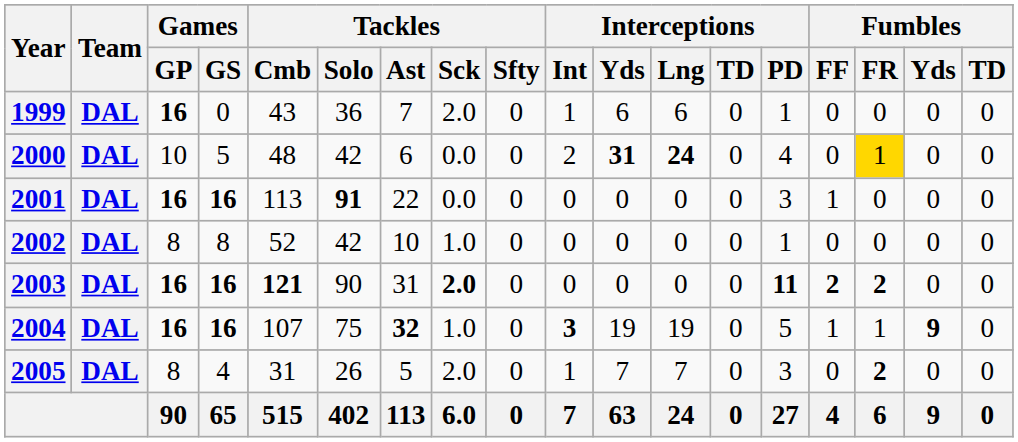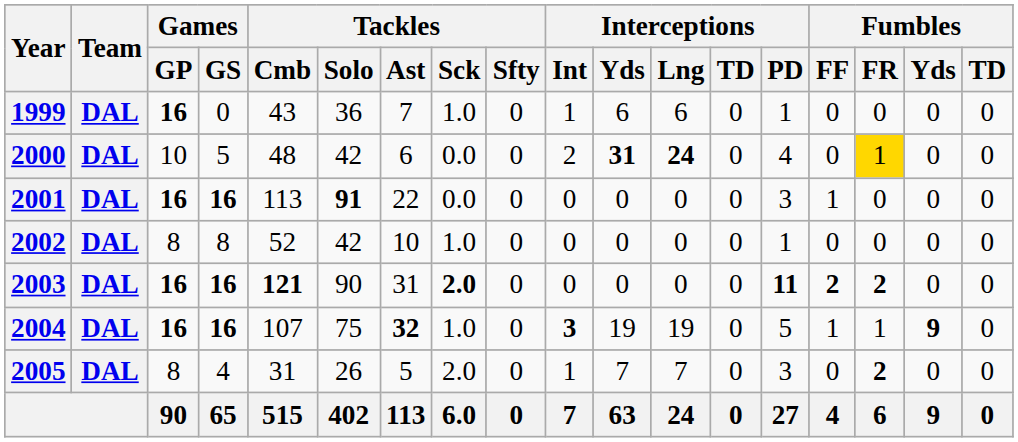 <table class= "wikitable" style="text-align: center;">
 <tr>
 <th rowspan="2">Year</th>
 <th rowspan="2">Team</th>
 <th colspan="2">Games</th>
 <th colspan="5">Tackles</th>
 <th colspan="5">Interceptions</th>
 <th colspan="5">Fumbles</th>
 </tr>
 <tr>
 <th>GP</th>
 <th>GS</th>
 <th>Cmb</th>
 <th>Solo</th>
 <th>Ast</th>
 <th>Sck</th>
 <th>Sfty</th>
 <th>Int</th>
 <th>Yds</th>
 <th>Lng</th>
 <th>TD</th>
 <th>PD</th>
 <th>FF</th>
 <th>FR</th>
 <th>Yds</th>
 <th>TD</th>
 </tr>
 <tr>
 <th><a href='#'>1999</a></th>
 <th><a href='#'>DAL</a></th>
 <td><strong>16</strong></td>
 <td>0</td>
 <td>43</td>
 <td>36</td>
 <td>7</td>
-<td>2.0</td>
+<td>1.0</td>
 <td>0</td>
 <td>1</td>
 <td>6</td>
 <td>6</td>
 <td>0</td>
 <td>1</td>
 <td>0</td>
 <td>0</td>
 <td>0</td>
 <td>0</td>
 </tr>
 <tr>
 <th><a href='#'>2000</a></th>
 <th><a href='#'>DAL</a></th>
 <td>10</td>
 <td>5</td>
 <td>48</td>
 <td>42</td>
 <td>6</td>
 <td>0.0</td>
 <td>0</td>
 <td>2</td>
 <td><strong>31</strong></td>
 <td><strong>24</strong></td>
 <td>0</td>
 <td>4</td>
 <td>0</td>
 <td style="background: gold;">1</td>
 <td>0</td>
 <td>0</td>
 </tr>
 <tr>
 <th><a href='#'>2001</a></th>
 <th><a href='#'>DAL</a></th>
 <td><strong>16</strong></td>
 <td><strong>16</strong></td>
 <td>113</td>
 <td><strong>91</strong></td>
 <td>22</td>
 <td>0.0</td>
 <td>0</td>
 <td>0</td>
 <td>0</td>
 <td>0</td>
 <td>0</td>
 <td>3</td>
 <td>1</td>
 <td>0</td>
 <td>0</td>
 <td>0</td>
 </tr>
 <tr>
 <th><a href='#'>2002</a></th>
 <th><a href='#'>DAL</a></th>
 <td>8</td>
 <td>8</td>
 <td>52</td>
 <td>42</td>
 <td>10</td>
 <td>1.0</td>
 <td>0</td>
 <td>0</td>
 <td>0</td>
 <td>0</td>
 <td>0</td>
 <td>1</td>
 <td>0</td>
 <td>0</td>
 <td>0</td>
 <td>0</td>
 </tr>
 <tr>
 <th><a href='#'>2003</a></th>
 <th><a href='#'>DAL</a></th>
 <td><strong>16</strong></td>
 <td><strong>16</strong></td>
 <td><strong>121</strong></td>
 <td>90</td>
 <td>31</td>
 <td><strong>2.0</strong></td>
 <td>0</td>
 <td>0</td>
 <td>0</td>
 <td>0</td>
 <td>0</td>
 <td><strong>11</strong></td>
 <td><strong>2</strong></td>
 <td><strong>2</strong></td>
 <td>0</td>
 <td>0</td>
 </tr>
 <tr>
 <th><a href='#'>2004</a></th>
 <th><a href='#'>DAL</a></th>
 <td><strong>16</strong></td>
 <td><strong>16</strong></td>
 <td>107</td>
 <td>75</td>
 <td><strong>32</strong></td>
 <td>1.0</td>
 <td>0</td>
 <td><strong>3</strong></td>
 <td>19</td>
 <td>19</td>
 <td>0</td>
 <td>5</td>
 <td>1</td>
 <td>1</td>
 <td><strong>9</strong></td>
 <td>0</td>
 </tr>
 <tr>
 <th><a href='#'>2005</a></th>
 <th><a href='#'>DAL</a></th>
 <td>8</td>
 <td>4</td>
 <td>31</td>
 <td>26</td>
 <td>5</td>
 <td>2.0</td>
 <td>0</td>
 <td>1</td>
 <td>7</td>
 <td>7</td>
 <td>0</td>
 <td>3</td>
 <td>0</td>
 <td><strong>2</strong></td>
 <td>0</td>
 <td>0</td>
 </tr>
 <tr>
 <th colspan="2"></th>
 <th>90</th>
 <th>65</th>
 <th>515</th>
 <th>402</th>
 <th>113</th>
 <th>6.0</th>
 <th>0</th>
 <th>7</th>
 <th>63</th>
 <th>24</th>
 <th>0</th>
 <th>27</th>
 <th>4</th>
 <th>6</th>
 <th>9</th>
 <th>0</th>
 </tr>
 </table>
